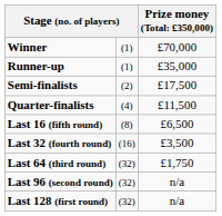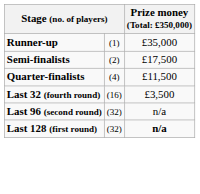 <table class="wikitable">
 <tr>
 <th colspan=2>Stage <small>(no. of players)</small></th>
 <th>Prize money<br><small>(Total: £350,000)</small></th>
-</tr>
-<tr>
-<td><strong>Winner</strong></td>
-<td align=center><small>(1)</small></td>
-<td align=center>£70,000</td>
 </tr>
 <tr>
 <td><strong>Runner-up</strong></td>
 <td align=center><small>(1)</small></td>
 <td align=center>£35,000</td>
 </tr>
 <tr>
 <td><strong>Semi-finalists</strong></td>
 <td align=center><small>(2)</small></td>
 <td align=center>£17,500</td>
 </tr>
 <tr>
 <td><strong>Quarter-finalists</strong></td>
 <td align=center><small>(4)</small></td>
 <td align=center>£11,500</td>
 </tr>
 <tr>
-<td><strong>Last 16 <small>(fifth round)</small></strong></td>
-<td align=center><small>(8)</small></td>
-<td align=center>£6,500</td>
-</tr>
-<tr>
 <td><strong>Last 32 <small>(fourth round)</small></strong></td>
 <td align=center><small>(16)</small></td>
 <td align=center>£3,500</td>
-</tr>
-<tr>
-<td><strong>Last 64 <small>(third round)</small></strong></td>
-<td align=center><small>(32)</small></td>
-<td align=center>£1,750</td>
 </tr>
 <tr>
 <td><strong>Last 96 <small>(second round)</small></strong></td>
 <td align=center><small>(32)</small></td>
 <td align=center>n/a</td>
 </tr>
 <tr>
 <td><strong>Last 128 <small>(first round)</small></strong></td>
 <td align=center><small>(32)</small></td>
-<td align=center>n/a</td>
+<td align=center><strong>n/a</strong></td>
 </tr>
 </table>
